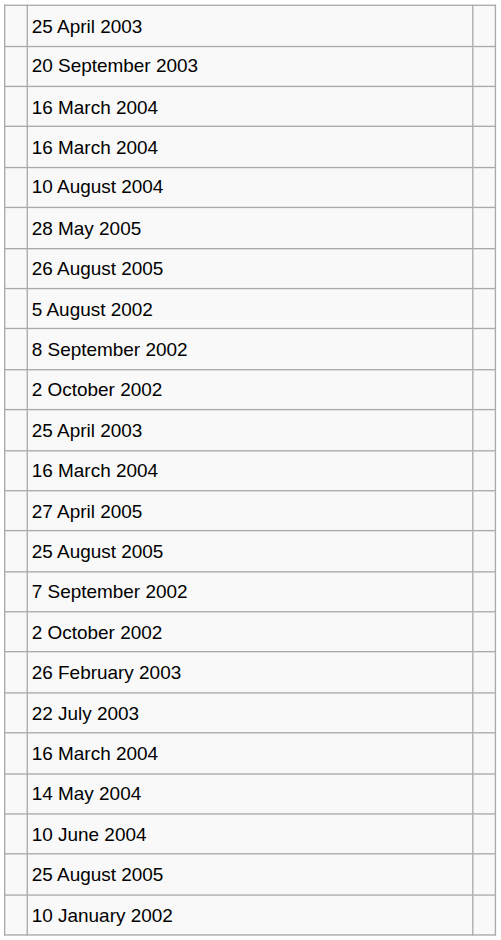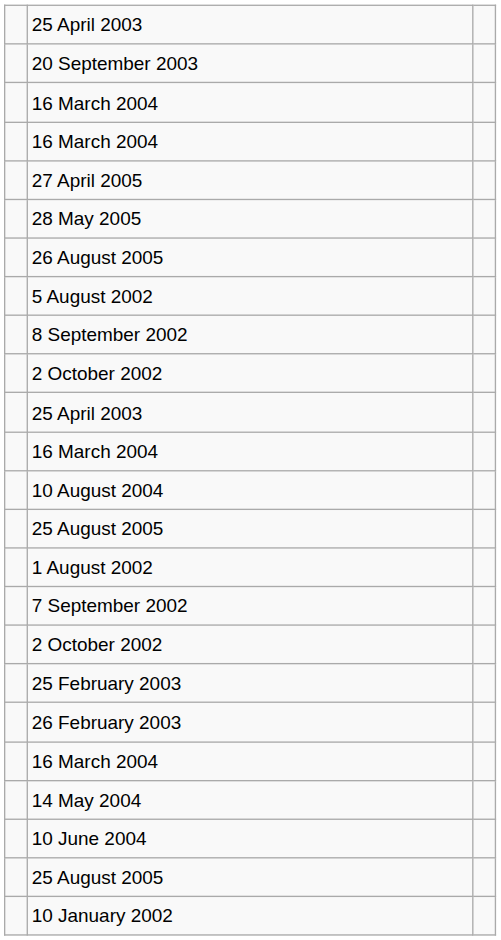 <table class="wikitable" style="font-size: 89%; float: left; width: 26em; margin-right: 1em; height: 700px">
 <tr>
 <td></td>
 <td>25 April 2003</td>
 <td></td>
 </tr>
 <tr>
 <td></td>
 <td>20 September 2003</td>
 <td></td>
 </tr>
 <tr>
 <td></td>
 <td>16 March 2004</td>
 <td></td>
 </tr>
 <tr>
 <td></td>
 <td>16 March 2004</td>
 <td></td>
 </tr>
 <tr>
 <td></td>
-<td>10 August 2004</td>
+<td>27 April 2005</td>
 <td></td>
 </tr>
 <tr>
 <td></td>
 <td>28 May 2005</td>
 <td></td>
 </tr>
 <tr>
 <td></td>
 <td>26 August 2005</td>
 <td></td>
 </tr>
 <tr>
 <td></td>
 <td>5 August 2002</td>
 <td></td>
 </tr>
 <tr>
 <td></td>
 <td>8 September 2002</td>
 <td></td>
 </tr>
 <tr>
 <td></td>
 <td>2 October 2002</td>
 <td></td>
 </tr>
 <tr>
 <td></td>
 <td>25 April 2003</td>
 <td></td>
 </tr>
 <tr>
 <td></td>
 <td>16 March 2004</td>
 <td></td>
 </tr>
 <tr>
 <td></td>
-<td>27 April 2005</td>
+<td>10 August 2004</td>
 <td></td>
 </tr>
 <tr>
 <td></td>
 <td>25 August 2005</td>
+<td></td>
+</tr>
+<tr>
+<td></td>
+<td>1 August 2002</td>
 <td></td>
 </tr>
 <tr>
 <td></td>
 <td>7 September 2002</td>
 <td></td>
 </tr>
 <tr>
 <td></td>
 <td>2 October 2002</td>
 <td></td>
 </tr>
 <tr>
 <td></td>
-<td>26 February 2003</td>
+<td>25 February 2003</td>
 <td></td>
 </tr>
 <tr>
 <td></td>
-<td>22 July 2003</td>
+<td>26 February 2003</td>
 <td></td>
 </tr>
 <tr>
 <td></td>
 <td>16 March 2004</td>
 <td></td>
 </tr>
 <tr>
 <td></td>
 <td>14 May 2004</td>
 <td></td>
 </tr>
 <tr>
 <td></td>
 <td>10 June 2004</td>
 <td></td>
 </tr>
 <tr>
 <td></td>
 <td>25 August 2005</td>
 <td></td>
 </tr>
 <tr>
 <td></td>
 <td>10 January 2002</td>
 <td></td>
 </tr>
 </table>
